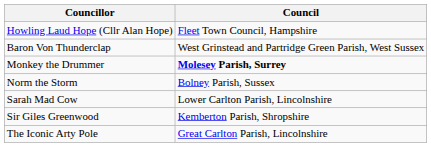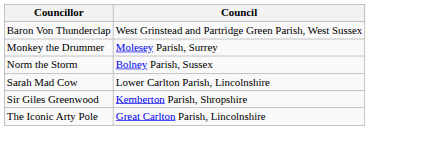 <table class="wikitable sortable" style="clear:both;">
 <tr>
 <th>Councillor</th>
 <th>Council</th>
-</tr>
-<tr>
-<td><a href='#'>Howling Laud Hope</a> (Cllr Alan Hope)</td>
-<td><a href='#'>Fleet</a> Town Council, Hampshire</td>
 </tr>
 <tr>
 <td>Baron Von Thunderclap</td>
 <td>West Grinstead and Partridge Green Parish, West Sussex</td>
 </tr>
 <tr>
 <td>Monkey the Drummer</td>
-<td><strong><a href='#'>Molesey</a> Parish, Surrey</strong></td>
+<td><a href='#'>Molesey</a> Parish, Surrey</td>
 </tr>
 <tr>
 <td>Norm the Storm</td>
 <td><a href='#'>Bolney</a> Parish, Sussex</td>
 </tr>
 <tr>
 <td>Sarah Mad Cow</td>
 <td>Lower Carlton Parish, Lincolnshire</td>
 </tr>
 <tr>
 <td>Sir Giles Greenwood</td>
 <td><a href='#'>Kemberton</a> Parish, Shropshire</td>
 </tr>
 <tr>
 <td>The Iconic Arty Pole</td>
 <td><a href='#'>Great Carlton</a> Parish, Lincolnshire</td>
 </tr>
 </table>
